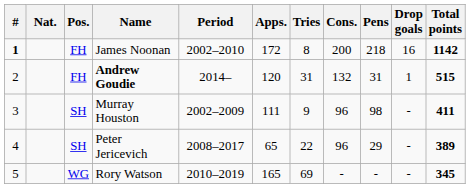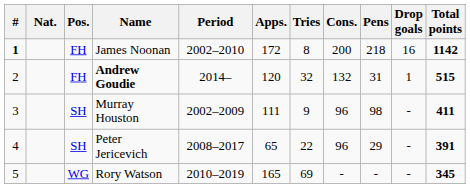 <table class="wikitable sortable" style="text-align:center">
 <tr>
 <th width=20>#</th>
 <th width=40>Nat.</th>
 <th>Pos.</th>
 <th width=100>Name</th>
 <th width=85>Period</th>
 <th>Apps.</th>
 <th>Tries</th>
 <th>Cons.</th>
 <th>Pens</th>
 <th>Drop <br> goals</th>
 <th><strong>Total<br>points</strong></th>
 </tr>
 <tr>
 <td><strong>1</strong></td>
 <td></td>
 <td><a href='#'>FH</a></td>
 <td style="text-align:left;">James Noonan</td>
 <td>2002–2010</td>
 <td>172</td>
 <td>8</td>
 <td>200</td>
 <td>218</td>
 <td>16</td>
 <td><strong>1142</strong></td>
 </tr>
 <tr>
 <td>2</td>
 <td></td>
 <td><a href='#'>FH</a></td>
 <td style="text-align:left;"><strong>Andrew Goudie</strong></td>
 <td>2014–</td>
 <td>120</td>
-<td>31</td>
+<td>32</td>
 <td>132</td>
 <td>31</td>
 <td>1</td>
 <td><strong>515</strong></td>
 </tr>
 <tr>
 <td>3</td>
 <td></td>
 <td><a href='#'>SH</a></td>
 <td style="text-align:left;">Murray Houston</td>
 <td>2002–2009</td>
 <td>111</td>
 <td>9</td>
 <td>96</td>
 <td>98</td>
 <td>-</td>
 <td><strong>411</strong></td>
 </tr>
 <tr>
 <td>4</td>
 <td></td>
 <td><a href='#'>SH</a></td>
 <td style="text-align:left;">Peter Jericevich</td>
 <td>2008–2017</td>
 <td>65</td>
 <td>22</td>
 <td>96</td>
 <td>29</td>
 <td>-</td>
-<td><strong>389</strong></td>
+<td><strong>391</strong></td>
 </tr>
 <tr>
 <td>5</td>
 <td></td>
 <td><a href='#'>WG</a></td>
 <td style="text-align:left;">Rory Watson</td>
 <td>2010–2019</td>
 <td>165</td>
 <td>69</td>
 <td>-</td>
 <td>-</td>
 <td>-</td>
 <td><strong>345</strong></td>
 </tr>
 </table>
